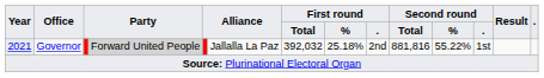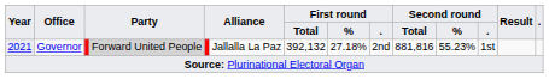 <table class="wikitable" style="font-size:90%; text-align:center;">
 <tr>
 <th style="background-color:#EAECF0;" rowspan=2>Year</th>
 <th style="background-color:#EAECF0;" rowspan=2>Office</th>
 <th style="background-color:#EAECF0;" colspan=2 rowspan=2>Party</th>
 <th style="background-color:#EAECF0;" colspan=2 rowspan=2>Alliance</th>
 <th style="background-color:#EAECF0;" colspan=3>First round</th>
 <th style="background-color:#EAECF0;" colspan=3>Second round</th>
 <th style="background-color:#EAECF0;" rowspan=2>Result</th>
 <th style="background-color:#EAECF0;" rowspan=2>.</th>
 </tr>
 <tr>
 <th style="background-color:#EAECF0;">Total</th>
 <th style="background-color:#EAECF0;">%</th>
 <th style="background-color:#EAECF0;">.</th>
 <th style="background-color:#EAECF0;">Total</th>
 <th style="background-color:#EAECF0;">%</th>
 <th style="background-color:#EAECF0;">.</th>
 </tr>
 <tr>
 <td style="background-color:#EAECF0;"><a href='#'>2021</a></td>
 <td><a href='#'>Governor</a></td>
 <td style="background-color:#F90101;"></td>
 <td style="background: lightgrey;">Forward United People</td>
 <td style="background-color:#FD0002;"></td>
 <td>Jallalla La Paz</td>
-<td>392,032</td>
-<td>25.18%</td>
+<td>392,132</td>
+<td>27.18%</td>
 <td>2nd</td>
 <td>881,816</td>
-<td>55.22%</td>
+<td>55.23%</td>
 <td>1st</td>
 <td></td>
 <td></td>
 </tr>
 <tr>
 <td style="background-color:#EAECF0;" colspan=14><strong>Source:</strong> <a href='#'>Plurinational Electoral Organ</a>  </td>
 </tr>
 </table>
